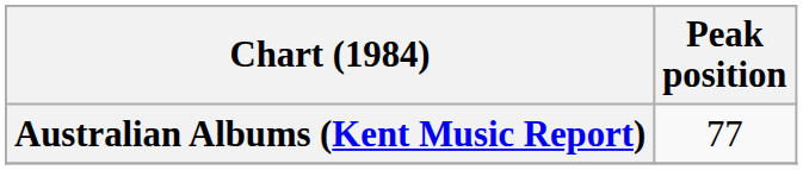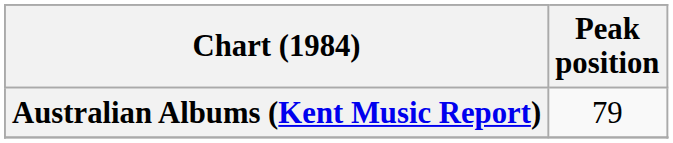 <table class="wikitable sortable plainrowheaders" style="text-align:center">
 <tr>
 <th scope="col">Chart (1984)</th>
 <th scope="col">Peak<br>position</th>
 </tr>
 <tr>
 <th scope="row">Australian Albums (<a href='#'>Kent Music Report</a>)</th>
-<td style="text-align:center">77</td>
+<td style="text-align:center">79</td>
 </tr>
 <tr>
 </tr>
 <tr>
 </tr>
 <tr>
 </tr>
 <tr>
 </tr>
 </table>
